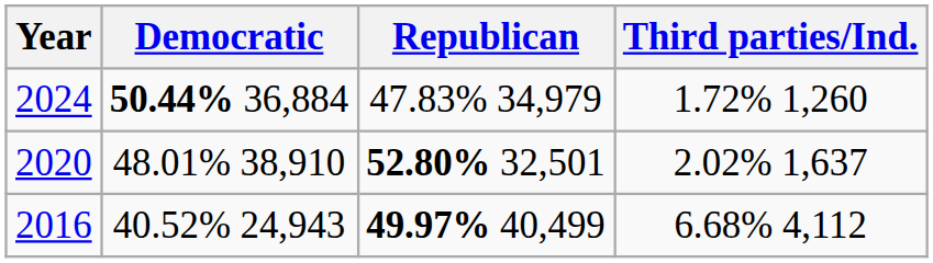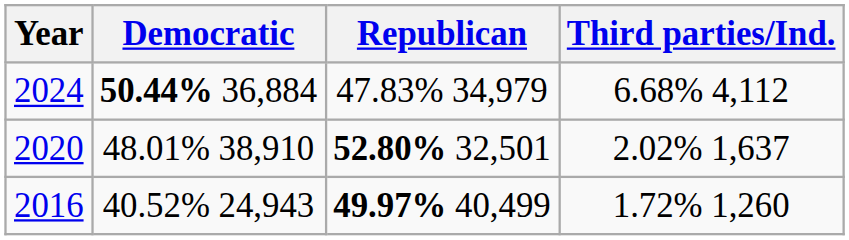 <table class="wikitable" style="float:center; margin:1em; font-size:95%;">
 <tr>
 <th>Year</th>
 <th><a href='#'>Democratic</a></th>
 <th><a href='#'>Republican</a></th>
 <th><a href='#'>Third parties/Ind.</a></th>
 </tr>
 <tr>
 <td align="center" ><a href='#'>2024</a></td>
 <td align="center" ><strong>50.44%</strong> 36,884</td>
 <td align="center" >47.83% 34,979</td>
-<td align="center" >1.72% 1,260</td>
+<td align="center" >6.68% 4,112</td>
 </tr>
 <tr>
 <td align="center" ><a href='#'>2020</a></td>
 <td align="center" >48.01% 38,910</td>
 <td align="center" ><strong>52.80%</strong> 32,501</td>
 <td align="center" >2.02% 1,637</td>
 </tr>
 <tr>
 <td align="center" ><a href='#'>2016</a></td>
 <td align="center" >40.52% 24,943</td>
 <td align="center" ><strong>49.97%</strong> 40,499</td>
-<td align="center" >6.68% 4,112</td>
+<td align="center" >1.72% 1,260</td>
 </tr>
 </table>
